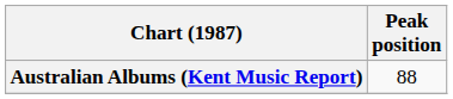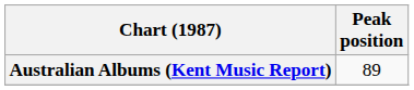 <table class="wikitable sortable plainrowheaders">
 <tr>
 <th scope="col">Chart (1987)</th>
 <th scope="col">Peak<br>position</th>
 </tr>
 <tr>
 <th scope="row">Australian Albums (<a href='#'>Kent Music Report</a>)</th>
-<td style="text-align:center;">88</td>
+<td style="text-align:center;">89</td>
 </tr>
 <tr>
 </tr>
 <tr>
 </tr>
 <tr>
 </tr>
 <tr>
 </tr>
 <tr>
 </tr>
 </table>
